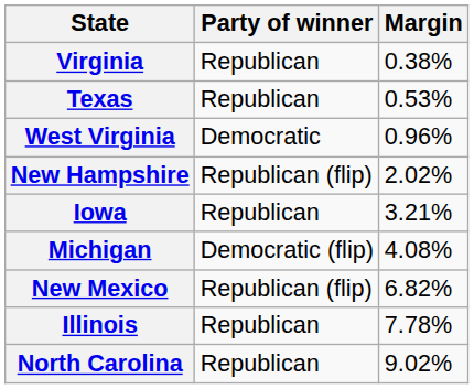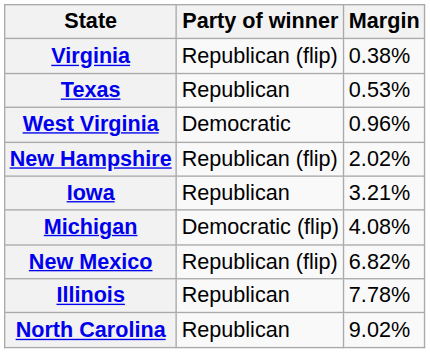 <table class="wikitable sortable">
 <tr>
 <th>State</th>
 <th>Party of winner</th>
 <th>Margin</th>
 </tr>
 <tr>
 <th><a href='#'>Virginia</a></th>
-<td data-sort-value=-1 >Republican</td>
+<td data-sort-value=-0.5 >Republican (flip)</td>
 <td>0.38%</td>
 </tr>
 <tr>
 <th><a href='#'>Texas</a></th>
 <td data-sort-value=-1 >Republican</td>
 <td>0.53%</td>
 </tr>
 <tr>
 <th><a href='#'>West Virginia</a></th>
 <td data-sort-value=1 >Democratic</td>
 <td>0.96%</td>
 </tr>
 <tr>
 <th><a href='#'>New Hampshire</a></th>
 <td data-sort-value=-0.5 >Republican (flip)</td>
 <td>2.02%</td>
 </tr>
 <tr>
 <th><a href='#'>Iowa</a></th>
 <td data-sort-value=-1 >Republican</td>
 <td>3.21%</td>
 </tr>
 <tr>
 <th><a href='#'>Michigan</a></th>
 <td data-sort-value=-0.5 >Democratic (flip)</td>
 <td>4.08%</td>
 </tr>
 <tr>
 <th><a href='#'>New Mexico</a></th>
 <td data-sort-value=-0.5 >Republican (flip)</td>
 <td>6.82%</td>
 </tr>
 <tr>
 <th><a href='#'>Illinois</a></th>
 <td data-sort-value=-1 >Republican</td>
 <td>7.78%</td>
 </tr>
 <tr>
 <th><a href='#'>North Carolina</a></th>
 <td data-sort-value=-1 >Republican</td>
 <td>9.02%</td>
 </tr>
 </table>
